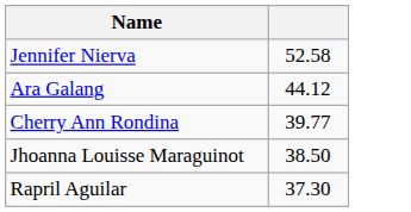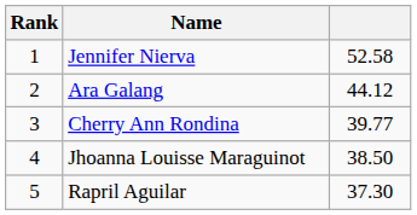 <table class="wikitable" style="font-size:90%">
 <tr>
+<th width=30>Rank</th>
 <th width=180>Name</th>
 <th width=50></th>
 </tr>
 <tr>
+<td style="text-align:center">1</td>
 <td><a href='#'>Jennifer Nierva</a></td>
 <td style="text-align:center">52.58</td>
 </tr>
 <tr>
+<td style="text-align:center">2</td>
 <td><a href='#'>Ara Galang</a></td>
 <td style="text-align:center">44.12</td>
 </tr>
 <tr>
+<td style="text-align:center">3</td>
 <td><a href='#'>Cherry Ann Rondina</a></td>
 <td style="text-align:center">39.77</td>
 </tr>
 <tr>
+<td style="text-align:center">4</td>
 <td>Jhoanna Louisse Maraguinot</td>
 <td style="text-align:center">38.50</td>
 </tr>
 <tr>
+<td style="text-align:center">5</td>
 <td>Rapril Aguilar</td>
 <td style="text-align:center">37.30</td>
 </tr>
 </table>
